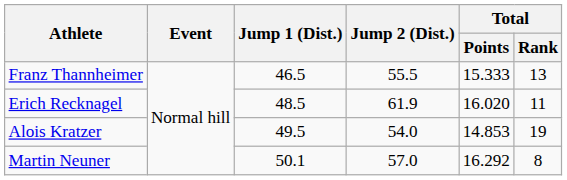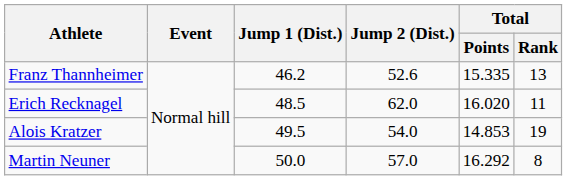 <table class="wikitable" style="font-size:90%">
 <tr>
 <th rowspan="2">Athlete</th>
 <th rowspan="2">Event</th>
 <th rowspan="2">Jump 1 (Dist.)</th>
 <th rowspan="2">Jump 2 (Dist.)</th>
 <th colspan="2">Total</th>
 </tr>
 <tr>
 <th>Points</th>
 <th>Rank</th>
 </tr>
 <tr>
 <td><a href='#'>Franz Thannheimer</a></td>
 <td rowspan="4">Normal hill</td>
-<td align="center">46.5</td>
-<td align="center">55.5</td>
-<td align="center">15.333</td>
+<td align="center">46.2</td>
+<td align="center">52.6</td>
+<td align="center">15.335</td>
 <td align="center">13</td>
 </tr>
 <tr>
 <td><a href='#'>Erich Recknagel</a></td>
 <td align="center">48.5</td>
-<td align="center">61.9</td>
+<td align="center">62.0</td>
 <td align="center">16.020</td>
 <td align="center">11</td>
 </tr>
 <tr>
 <td><a href='#'>Alois Kratzer</a></td>
 <td align="center">49.5</td>
 <td align="center">54.0</td>
 <td align="center">14.853</td>
 <td align="center">19</td>
 </tr>
 <tr>
 <td><a href='#'>Martin Neuner</a></td>
-<td align="center">50.1</td>
+<td align="center">50.0</td>
 <td align="center">57.0</td>
 <td align="center">16.292</td>
 <td align="center">8</td>
 </tr>
 </table>
